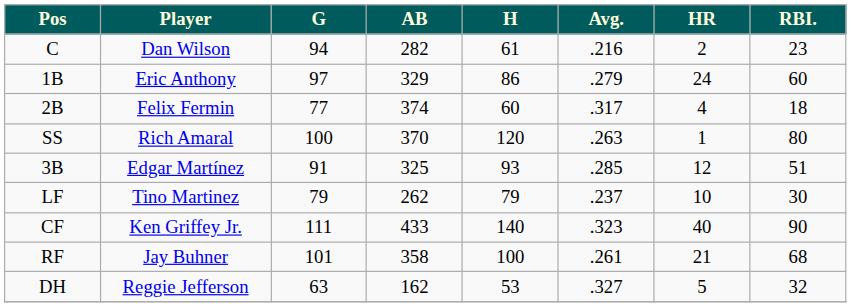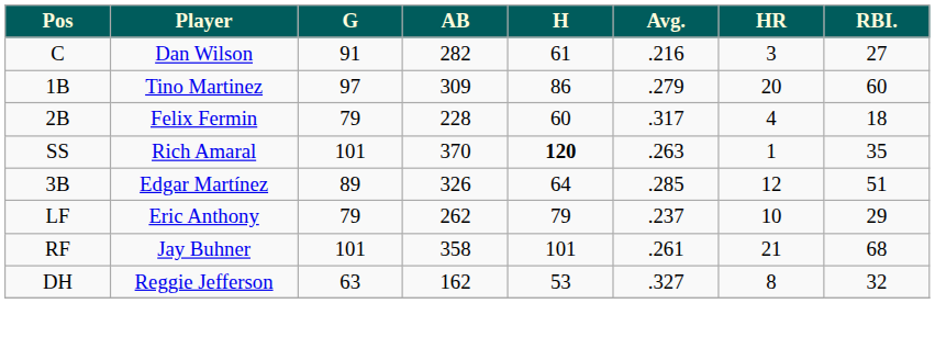 <table class="wikitable sortable">
 <tr align="center">
 <th style=" background:#005c5c; color:#FFFDDD;" width="9%">Pos</th>
 <th style=" background:#005c5c; color:#FFFDDD;" width="16%">Player</th>
 <th style=" background:#005c5c; color:#FFFDDD;" width="9%">G</th>
 <th style=" background:#005c5c; color:#FFFDDD;" width="9%">AB</th>
 <th style=" background:#005c5c; color:#FFFDDD;" width="9%">H</th>
 <th style=" background:#005c5c; color:#FFFDDD;" width="9%">Avg.</th>
 <th style=" background:#005c5c; color:#FFFDDD;" width="9%">HR</th>
 <th style=" background:#005c5c; color:#FFFDDD;" width="9%">RBI.</th>
 </tr>
 <tr align="center">
 <td>C</td>
 <td><a href='#'>Dan Wilson</a></td>
-<td>94</td>
+<td>91</td>
 <td>282</td>
 <td>61</td>
 <td>.216</td>
-<td>2</td>
-<td>23</td>
+<td>3</td>
+<td>27</td>
 </tr>
 <tr align="center">
 <td>1B</td>
-<td><a href='#'>Eric Anthony</a></td>
+<td><a href='#'>Tino Martinez</a></td>
 <td>97</td>
-<td>329</td>
+<td>309</td>
 <td>86</td>
 <td>.279</td>
-<td>24</td>
+<td>20</td>
 <td>60</td>
 </tr>
 <tr align="center">
 <td>2B</td>
 <td><a href='#'>Felix Fermin</a></td>
-<td>77</td>
-<td>374</td>
+<td>79</td>
+<td>228</td>
 <td>60</td>
 <td>.317</td>
 <td>4</td>
 <td>18</td>
 </tr>
 <tr align="center">
 <td>SS</td>
 <td><a href='#'>Rich Amaral</a></td>
-<td>100</td>
+<td>101</td>
 <td>370</td>
-<td>120</td>
+<td><strong>120</strong></td>
 <td>.263</td>
 <td>1</td>
-<td>80</td>
+<td>35</td>
 </tr>
 <tr align=center>
 <td>3B</td>
 <td><a href='#'>Edgar Martínez</a></td>
-<td>91</td>
-<td>325</td>
-<td>93</td>
+<td>89</td>
+<td>326</td>
+<td>64</td>
 <td>.285</td>
 <td>12</td>
 <td>51</td>
 </tr>
 <tr align="center">
 <td>LF</td>
-<td><a href='#'>Tino Martinez</a></td>
+<td><a href='#'>Eric Anthony</a></td>
 <td>79</td>
 <td>262</td>
 <td>79</td>
 <td>.237</td>
 <td>10</td>
-<td>30</td>
-</tr>
-<tr align="center">
-<td>CF</td>
-<td><a href='#'>Ken Griffey Jr.</a></td>
-<td>111</td>
-<td>433</td>
-<td>140</td>
-<td>.323</td>
-<td>40</td>
-<td>90</td>
+<td>29</td>
 </tr>
 <tr align="center">
 <td>RF</td>
 <td><a href='#'>Jay Buhner</a></td>
 <td>101</td>
 <td>358</td>
-<td>100</td>
+<td>101</td>
 <td>.261</td>
 <td>21</td>
 <td>68</td>
 </tr>
 <tr align="center">
 <td>DH</td>
 <td><a href='#'>Reggie Jefferson</a></td>
 <td>63</td>
 <td>162</td>
 <td>53</td>
 <td>.327</td>
-<td>5</td>
+<td>8</td>
 <td>32</td>
 </tr>
 <tr align="center">
 </tr>
 </table>
